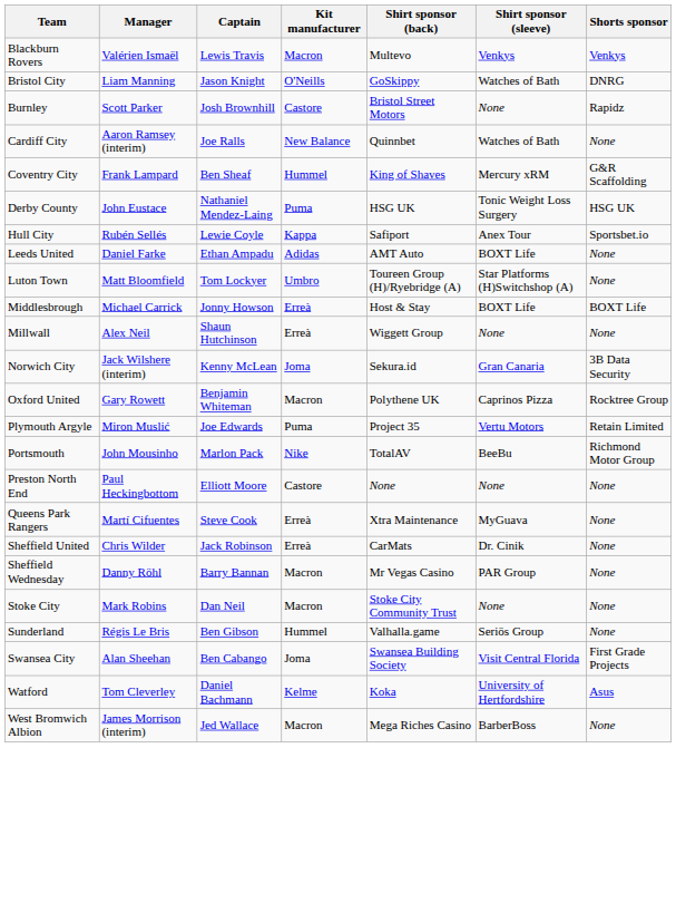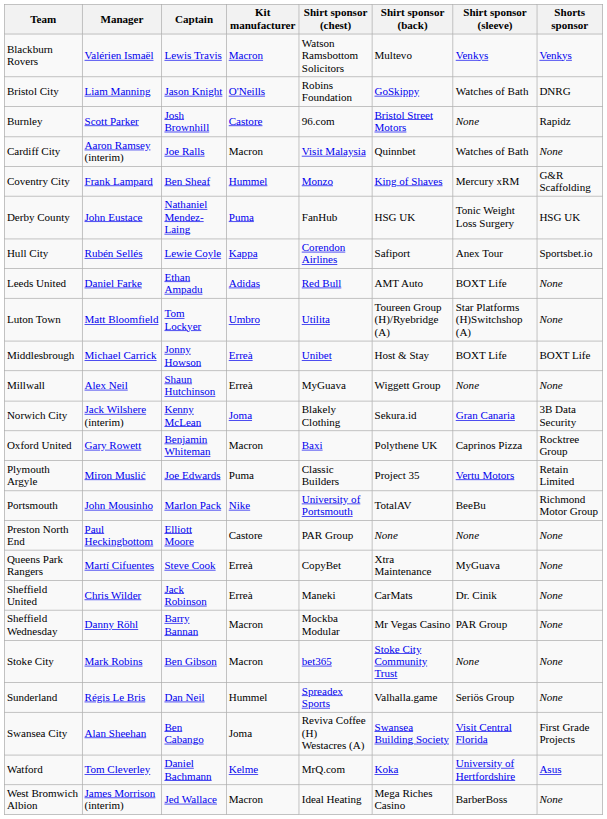 <table class="wikitable sortable" style="text-align: left;">
 <tr>
 <th>Team</th>
 <th>Manager</th>
 <th>Captain</th>
 <th>Kit manufacturer</th>
+<th>Shirt sponsor (chest)</th>
 <th>Shirt sponsor (back)</th>
 <th>Shirt sponsor (sleeve)</th>
 <th>Shorts sponsor</th>
 </tr>
 <tr>
 <td>Blackburn Rovers</td>
 <td> <a href='#'>Valérien Ismaël</a></td>
 <td> <a href='#'>Lewis Travis</a></td>
 <td><a href='#'>Macron</a></td>
+<td>Watson Ramsbottom Solicitors</td>
 <td>Multevo</td>
 <td><a href='#'>Venkys</a></td>
 <td><a href='#'>Venkys</a></td>
 </tr>
 <tr>
 <td>Bristol City</td>
 <td> <a href='#'>Liam Manning</a></td>
 <td> <a href='#'>Jason Knight</a></td>
 <td><a href='#'>O'Neills</a></td>
+<td>Robins Foundation</td>
 <td><a href='#'>GoSkippy</a></td>
 <td>Watches of Bath</td>
 <td>DNRG</td>
 </tr>
 <tr>
 <td>Burnley</td>
 <td> <a href='#'>Scott Parker</a></td>
 <td> <a href='#'>Josh Brownhill</a></td>
 <td><a href='#'>Castore</a></td>
+<td>96.com</td>
 <td><a href='#'>Bristol Street Motors</a></td>
 <td><em>None</em></td>
 <td>Rapidz</td>
 </tr>
 <tr>
 <td>Cardiff City</td>
 <td> <a href='#'>Aaron Ramsey</a> (interim)</td>
 <td> <a href='#'>Joe Ralls</a></td>
-<td><a href='#'>New Balance</a></td>
+<td>Macron</td>
+<td><a href='#'>Visit Malaysia</a></td>
 <td>Quinnbet</td>
 <td>Watches of Bath</td>
 <td><em>None</em></td>
 </tr>
 <tr>
 <td>Coventry City</td>
 <td> <a href='#'>Frank Lampard</a></td>
 <td> <a href='#'>Ben Sheaf</a></td>
 <td><a href='#'>Hummel</a></td>
+<td><a href='#'>Monzo</a></td>
 <td><a href='#'>King of Shaves</a></td>
 <td>Mercury xRM</td>
 <td>G&R Scaffolding</td>
 </tr>
 <tr>
 <td>Derby County</td>
 <td> <a href='#'>John Eustace</a></td>
 <td> <a href='#'>Nathaniel Mendez-Laing</a></td>
 <td><a href='#'>Puma</a></td>
+<td>FanHub</td>
 <td>HSG UK</td>
 <td>Tonic Weight Loss Surgery</td>
 <td>HSG UK</td>
 </tr>
 <tr>
 <td>Hull City</td>
 <td> <a href='#'>Rubén Sellés</a></td>
 <td> <a href='#'>Lewie Coyle</a></td>
 <td><a href='#'>Kappa</a></td>
+<td><a href='#'>Corendon Airlines</a></td>
 <td>Safiport</td>
 <td>Anex Tour</td>
 <td>Sportsbet.io</td>
 </tr>
 <tr>
 <td>Leeds United</td>
 <td> <a href='#'>Daniel Farke</a></td>
 <td> <a href='#'>Ethan Ampadu</a></td>
 <td><a href='#'>Adidas</a></td>
+<td><a href='#'>Red Bull</a></td>
 <td>AMT Auto</td>
 <td>BOXT Life</td>
 <td><em>None</em></td>
 </tr>
 <tr>
 <td>Luton Town</td>
 <td> <a href='#'>Matt Bloomfield</a></td>
 <td> <a href='#'>Tom Lockyer</a></td>
 <td><a href='#'>Umbro</a></td>
+<td><a href='#'>Utilita</a></td>
 <td>Toureen Group (H)/Ryebridge (A)</td>
 <td>Star Platforms (H)Switchshop (A)</td>
 <td><em>None</em></td>
 </tr>
 <tr>
 <td>Middlesbrough</td>
 <td> <a href='#'>Michael Carrick</a></td>
 <td> <a href='#'>Jonny Howson</a></td>
 <td><a href='#'>Erreà</a></td>
+<td><a href='#'>Unibet</a></td>
 <td>Host & Stay</td>
 <td>BOXT Life</td>
 <td>BOXT Life</td>
 </tr>
 <tr>
 <td>Millwall</td>
 <td> <a href='#'>Alex Neil</a></td>
 <td> <a href='#'>Shaun Hutchinson</a></td>
 <td>Erreà</td>
+<td>MyGuava</td>
 <td>Wiggett Group</td>
 <td><em>None</em></td>
 <td><em>None</em></td>
 </tr>
 <tr>
 <td>Norwich City</td>
 <td> <a href='#'>Jack Wilshere</a> (interim)</td>
 <td> <a href='#'>Kenny McLean</a></td>
 <td><a href='#'>Joma</a></td>
+<td>Blakely Clothing</td>
 <td>Sekura.id</td>
 <td><a href='#'>Gran Canaria</a></td>
 <td>3B Data Security</td>
 </tr>
 <tr>
 <td>Oxford United</td>
 <td> <a href='#'>Gary Rowett</a></td>
 <td> <a href='#'>Benjamin Whiteman</a></td>
 <td>Macron</td>
+<td><a href='#'>Baxi</a></td>
 <td>Polythene UK</td>
 <td>Caprinos Pizza</td>
 <td>Rocktree Group</td>
 </tr>
 <tr>
 <td>Plymouth Argyle</td>
 <td> <a href='#'>Miron Muslić</a></td>
 <td> <a href='#'>Joe Edwards</a></td>
 <td>Puma</td>
+<td>Classic Builders</td>
 <td>Project 35</td>
 <td><a href='#'>Vertu Motors</a></td>
 <td>Retain Limited</td>
 </tr>
 <tr>
 <td>Portsmouth</td>
 <td> <a href='#'>John Mousinho</a></td>
 <td> <a href='#'>Marlon Pack</a></td>
 <td><a href='#'>Nike</a></td>
+<td><a href='#'>University of Portsmouth</a></td>
 <td>TotalAV</td>
 <td>BeeBu</td>
 <td>Richmond Motor Group</td>
 </tr>
 <tr>
 <td>Preston North End</td>
 <td> <a href='#'>Paul Heckingbottom</a></td>
 <td> <a href='#'>Elliott Moore</a></td>
 <td>Castore</td>
+<td>PAR Group</td>
 <td><em>None</em></td>
 <td><em>None</em></td>
 <td><em>None</em></td>
 </tr>
 <tr>
 <td>Queens Park Rangers</td>
 <td> <a href='#'>Martí Cifuentes</a></td>
 <td> <a href='#'>Steve Cook</a></td>
 <td>Erreà</td>
+<td>CopyBet</td>
 <td>Xtra Maintenance</td>
 <td>MyGuava</td>
 <td><em>None</em></td>
 </tr>
 <tr>
 <td>Sheffield United</td>
 <td> <a href='#'>Chris Wilder</a></td>
 <td> <a href='#'>Jack Robinson</a></td>
 <td>Erreà</td>
+<td>Maneki</td>
 <td>CarMats</td>
 <td>Dr. Cinik</td>
 <td><em>None</em></td>
 </tr>
 <tr>
 <td>Sheffield Wednesday</td>
 <td> <a href='#'>Danny Röhl</a></td>
 <td> <a href='#'>Barry Bannan</a></td>
 <td>Macron</td>
+<td>Mockba Modular</td>
 <td>Mr Vegas Casino</td>
 <td>PAR Group</td>
 <td><em>None</em></td>
 </tr>
 <tr>
 <td>Stoke City</td>
 <td> <a href='#'>Mark Robins</a></td>
-<td> <a href='#'>Dan Neil</a></td>
+<td> <a href='#'>Ben Gibson</a></td>
 <td>Macron</td>
+<td><a href='#'>bet365</a></td>
 <td><a href='#'>Stoke City Community Trust</a></td>
 <td><em>None</em></td>
 <td><em>None</em></td>
 </tr>
 <tr>
 <td>Sunderland</td>
 <td> <a href='#'>Régis Le Bris</a></td>
-<td> <a href='#'>Ben Gibson</a></td>
+<td> <a href='#'>Dan Neil</a></td>
 <td>Hummel</td>
+<td><a href='#'>Spreadex Sports</a></td>
 <td>Valhalla.game</td>
 <td>Seriös Group</td>
 <td><em>None</em></td>
 </tr>
 <tr>
 <td>Swansea City</td>
 <td> <a href='#'>Alan Sheehan</a></td>
 <td> <a href='#'>Ben Cabango</a></td>
 <td>Joma</td>
+<td>Reviva Coffee (H)<br>Westacres (A)</td>
 <td><a href='#'>Swansea Building Society</a></td>
 <td><a href='#'>Visit Central Florida</a></td>
 <td>First Grade Projects</td>
 </tr>
 <tr>
 <td>Watford</td>
 <td> <a href='#'>Tom Cleverley</a></td>
 <td> <a href='#'>Daniel Bachmann</a></td>
 <td><a href='#'>Kelme</a></td>
+<td>MrQ.com</td>
 <td><a href='#'>Koka</a></td>
 <td><a href='#'>University of Hertfordshire</a></td>
 <td><a href='#'>Asus</a></td>
 </tr>
 <tr>
 <td>West Bromwich Albion</td>
 <td> <a href='#'>James Morrison</a> (interim)</td>
 <td> <a href='#'>Jed Wallace</a></td>
 <td>Macron</td>
+<td>Ideal Heating</td>
 <td>Mega Riches Casino</td>
 <td>BarberBoss</td>
 <td><em>None</em></td>
 </tr>
 </table>
